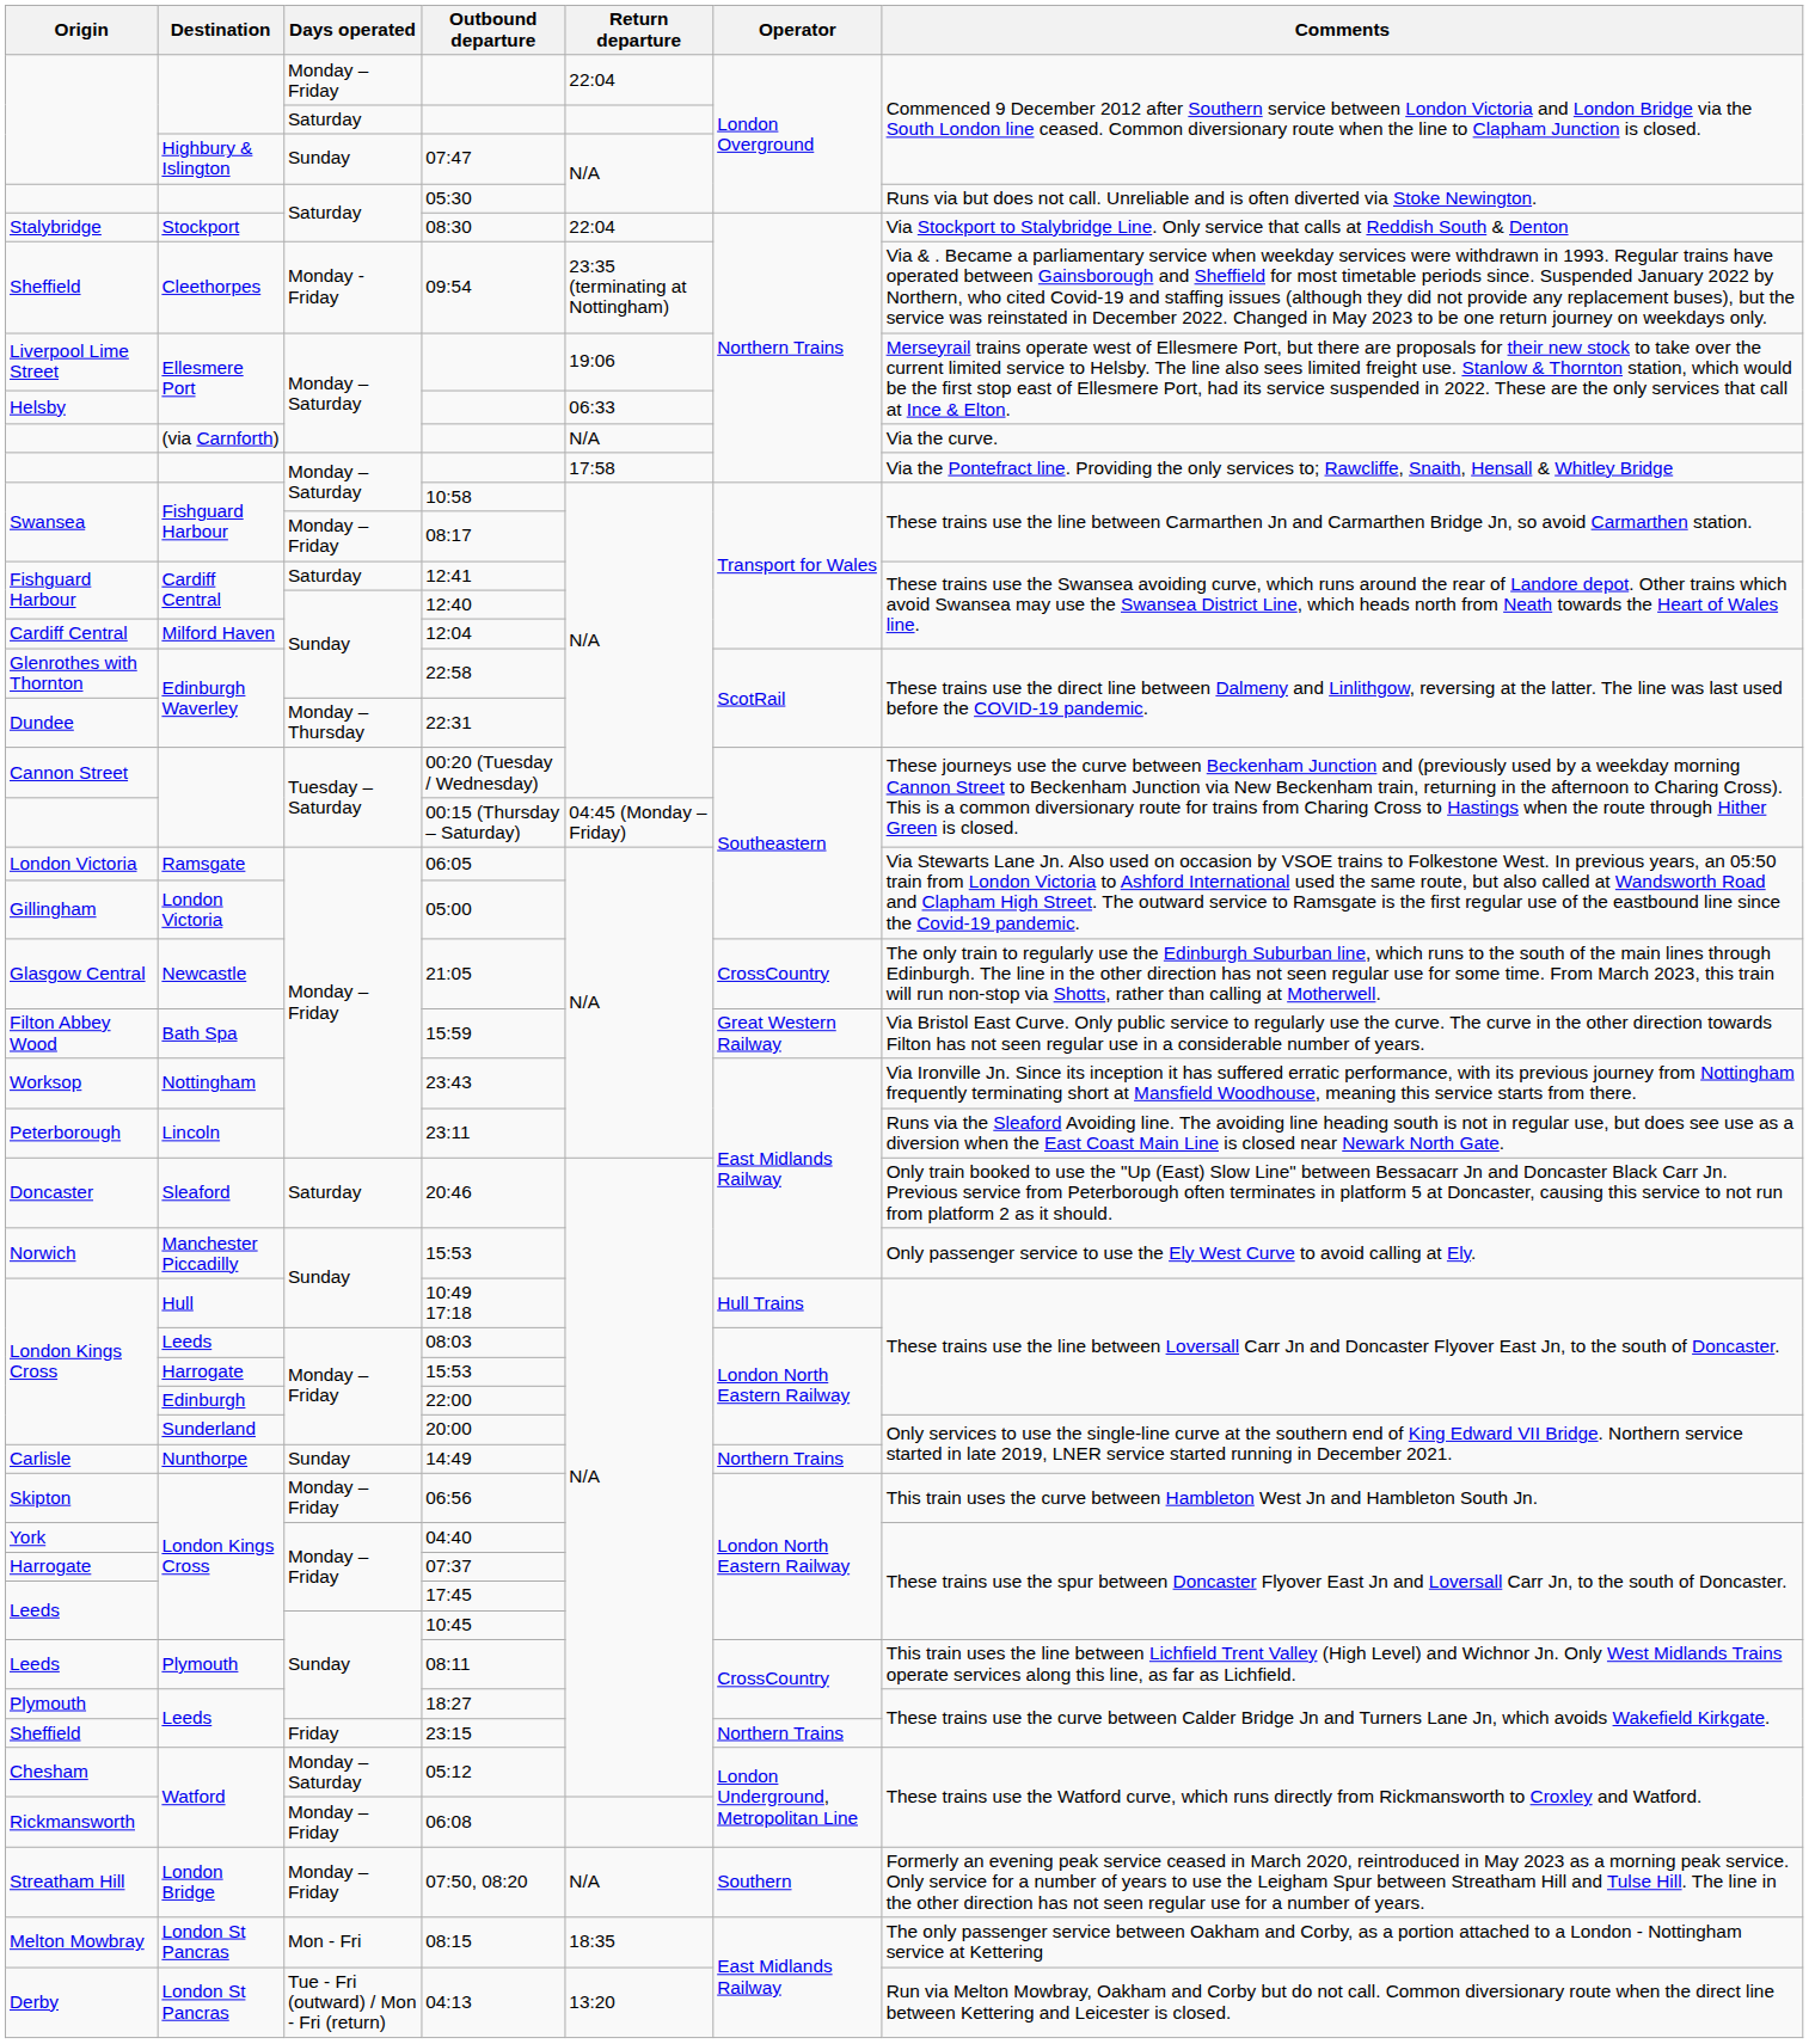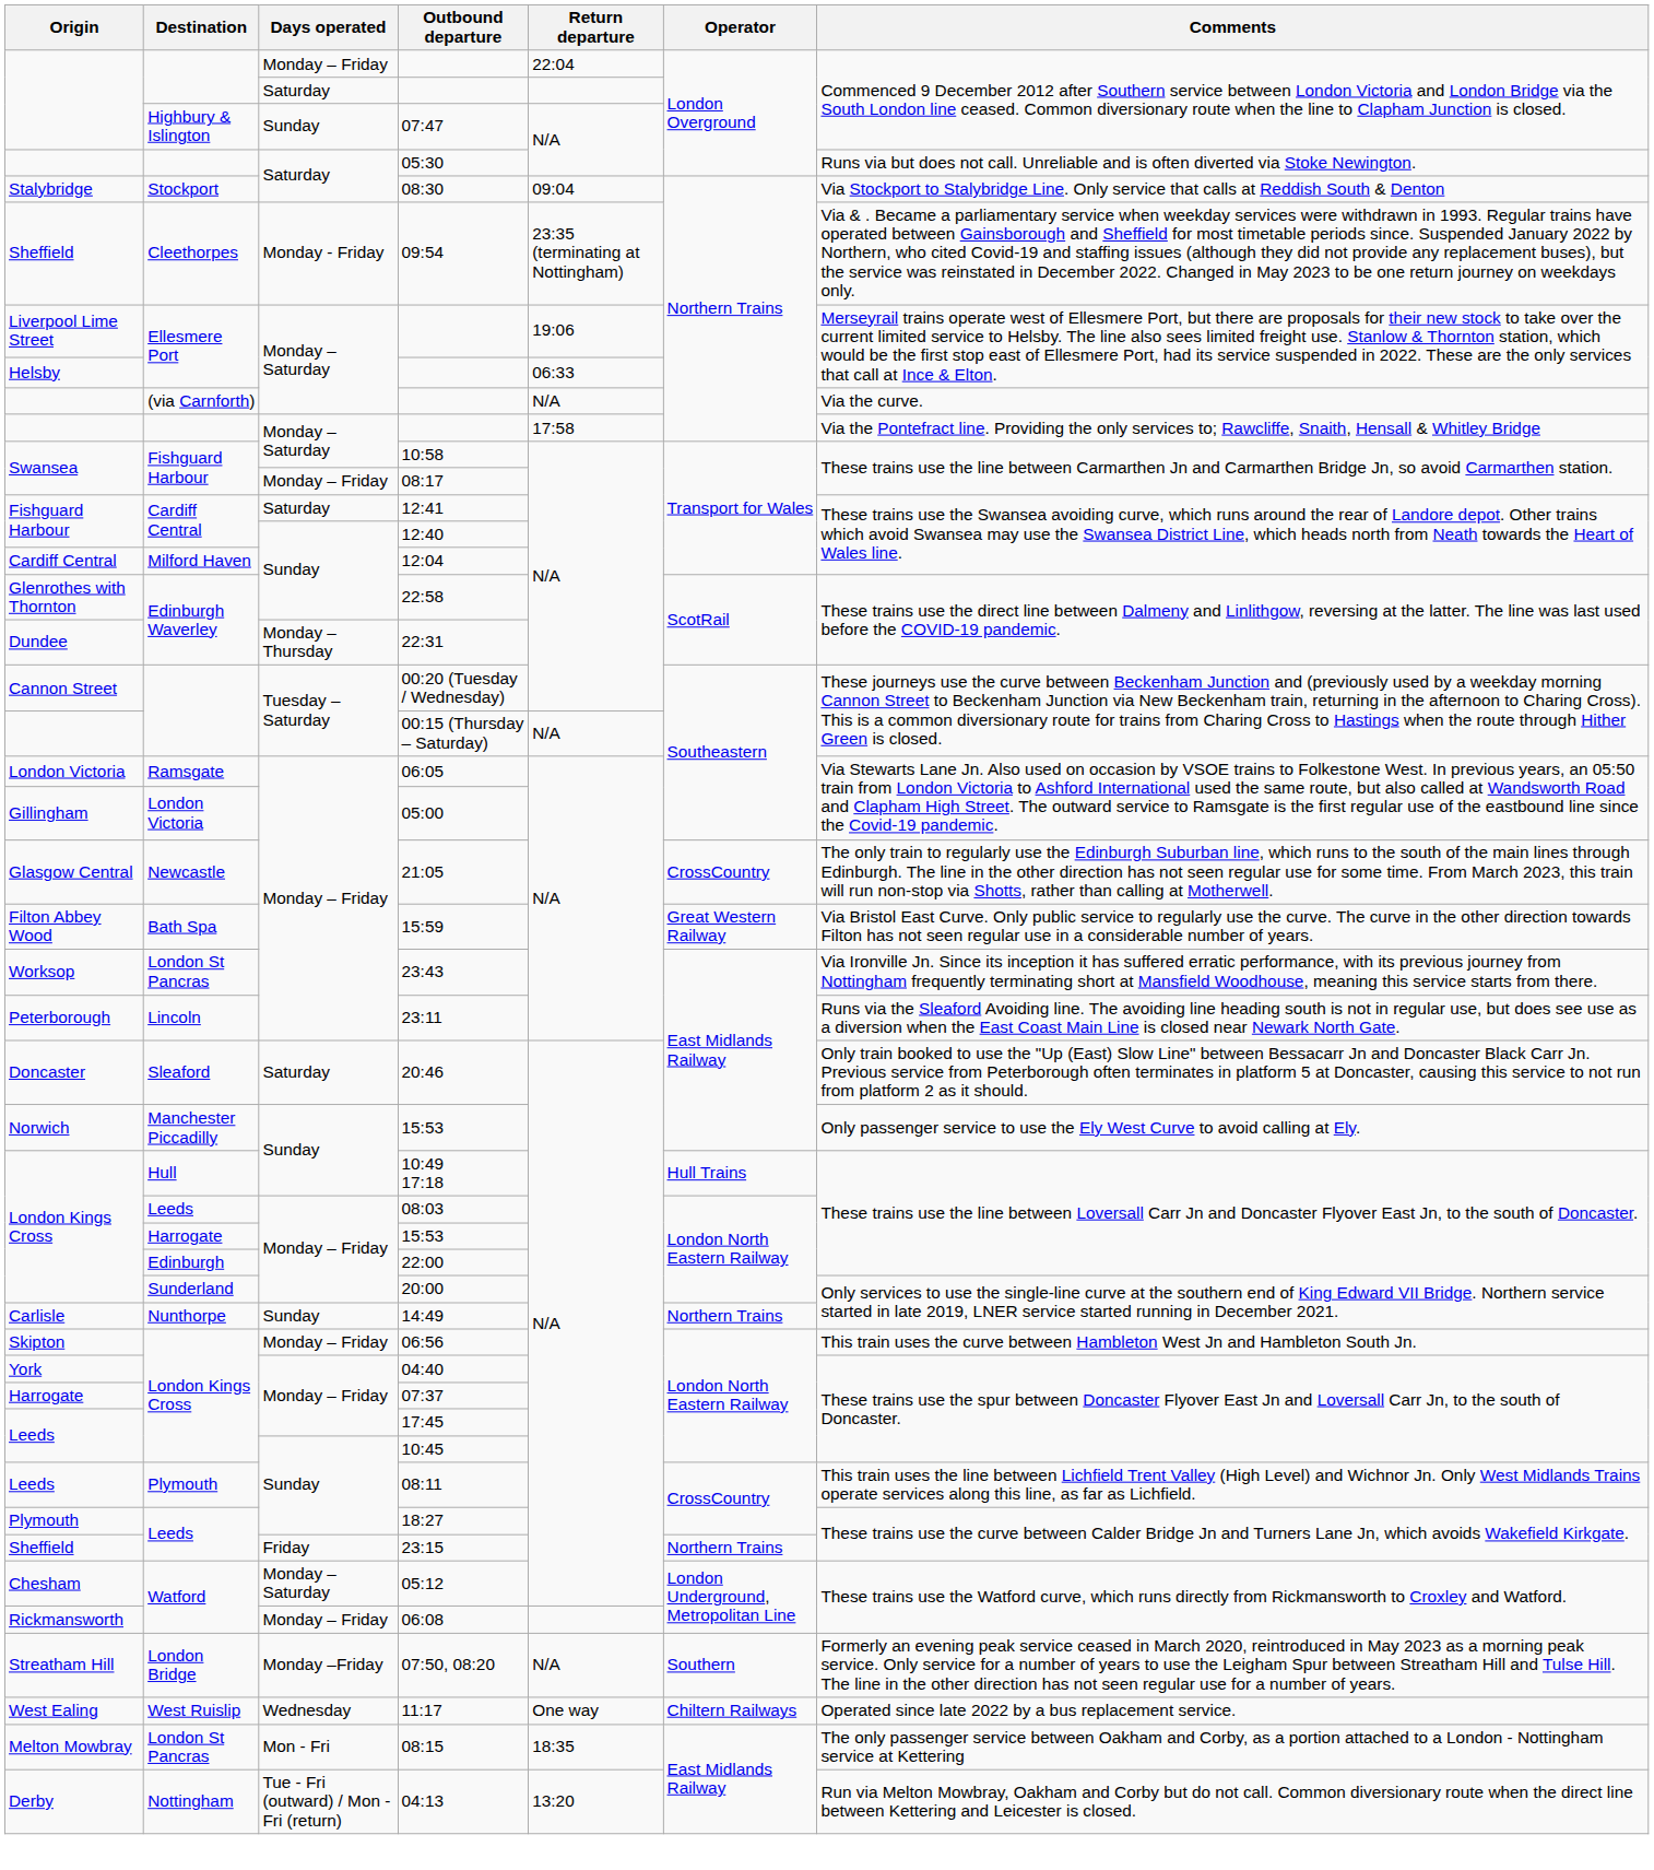 <table class="wikitable sortable">
 <tr>
 <th>Origin</th>
 <th>Destination</th>
 <th>Days operated</th>
 <th>Outbound<br>departure</th>
 <th>Return<br>departure</th>
 <th>Operator</th>
 <th class=unsortable>Comments</th>
 </tr>
 <tr>
 <td rowspan="3"></td>
 <td rowspan="2"></td>
 <td>Monday – Friday</td>
 <td></td>
 <td>22:04</td>
 <td rowspan="4"><a href='#'>London Overground</a></td>
 <td rowspan="3">Commenced 9 December 2012 after <a href='#'>Southern</a> service between <a href='#'>London Victoria</a> and <a href='#'>London Bridge</a> via the <a href='#'>South London line</a> ceased. Common diversionary route when the line to <a href='#'>Clapham Junction</a> is closed.</td>
 </tr>
 <tr>
 <td>Saturday</td>
 <td></td>
 <td></td>
 </tr>
 <tr>
 <td><a href='#'>Highbury & Islington</a></td>
 <td>Sunday</td>
 <td>07:47</td>
 <td rowspan="2">N/A</td>
 </tr>
 <tr>
 <td></td>
 <td></td>
 <td rowspan="2">Saturday</td>
 <td>05:30</td>
 <td>Runs via  but does not call. Unreliable and is often diverted via <a href='#'>Stoke Newington</a>.</td>
 </tr>
 <tr>
 <td><a href='#'>Stalybridge</a></td>
 <td><a href='#'>Stockport</a></td>
 <td>08:30</td>
-<td>22:04</td>
+<td>09:04</td>
 <td rowspan="6"><a href='#'>Northern Trains</a></td>
 <td>Via <a href='#'>Stockport to Stalybridge Line</a>. Only service that calls at <a href='#'>Reddish South</a> & <a href='#'>Denton</a></td>
 </tr>
 <tr>
 <td><a href='#'>Sheffield</a></td>
 <td><a href='#'>Cleethorpes</a></td>
 <td>Monday - Friday</td>
 <td>09:54</td>
 <td>23:35 (terminating at Nottingham)</td>
 <td>Via  & . Became a parliamentary service when weekday services were withdrawn in 1993. Regular trains have operated between <a href='#'>Gainsborough</a> and <a href='#'>Sheffield</a> for most timetable periods since. Suspended January 2022 by Northern, who cited Covid-19 and staffing issues (although they did not provide any replacement buses), but the service was reinstated in December 2022.  Changed in May 2023 to be one return journey on weekdays only. </td>
 </tr>
 <tr>
 <td><a href='#'>Liverpool Lime Street</a></td>
 <td rowspan="2"><a href='#'>Ellesmere Port</a></td>
 <td rowspan="3">Monday – Saturday</td>
 <td></td>
 <td>19:06</td>
 <td rowspan="2"><a href='#'>Merseyrail</a> trains operate west of Ellesmere Port, but there are proposals for <a href='#'>their new stock</a> to take over the current limited service to Helsby. The line also sees limited freight use. <a href='#'>Stanlow & Thornton</a> station, which would be the first stop east of Ellesmere Port, had its service suspended in 2022. These are the only services that call at <a href='#'>Ince & Elton</a>.</td>
 </tr>
 <tr>
 <td><a href='#'>Helsby</a></td>
 <td></td>
 <td>06:33</td>
 </tr>
 <tr>
 <td></td>
 <td> (via <a href='#'>Carnforth</a>)</td>
 <td></td>
 <td>N/A</td>
 <td>Via the  curve.</td>
 </tr>
 <tr>
 <td></td>
 <td></td>
 <td rowspan="2">Monday – Saturday</td>
 <td></td>
 <td>17:58</td>
 <td>Via the <a href='#'>Pontefract line</a>. Providing the only services to; <a href='#'>Rawcliffe</a>, <a href='#'>Snaith</a>, <a href='#'>Hensall</a> & <a href='#'>Whitley Bridge</a></td>
 </tr>
 <tr>
 <td rowspan="2"><a href='#'>Swansea</a></td>
 <td rowspan="2"><a href='#'>Fishguard Harbour</a></td>
 <td>10:58</td>
 <td rowspan="8">N/A</td>
 <td rowspan="5"><a href='#'>Transport for Wales</a></td>
 <td rowspan="2">These trains use the line between Carmarthen Jn and Carmarthen Bridge Jn, so avoid <a href='#'>Carmarthen</a> station.</td>
 </tr>
 <tr>
 <td>Monday – Friday</td>
 <td>08:17</td>
 </tr>
 <tr>
 <td rowspan="2"><a href='#'>Fishguard Harbour</a></td>
 <td rowspan="2"><a href='#'>Cardiff Central</a></td>
 <td>Saturday</td>
 <td>12:41</td>
 <td rowspan="3">These trains use the Swansea avoiding curve, which runs around the rear of <a href='#'>Landore depot</a>. Other trains which avoid Swansea may use the <a href='#'>Swansea District Line</a>, which heads north from <a href='#'>Neath</a> towards the <a href='#'>Heart of Wales line</a>.</td>
 </tr>
 <tr>
 <td rowspan="3">Sunday</td>
 <td>12:40</td>
 </tr>
 <tr>
 <td><a href='#'>Cardiff Central</a></td>
 <td><a href='#'>Milford Haven</a></td>
 <td>12:04</td>
 </tr>
 <tr>
 <td><a href='#'>Glenrothes with Thornton</a></td>
 <td rowspan="2"><a href='#'>Edinburgh Waverley</a></td>
 <td>22:58</td>
 <td rowspan="2"><a href='#'>ScotRail</a></td>
 <td rowspan="2">These trains use the direct line between <a href='#'>Dalmeny</a> and <a href='#'>Linlithgow</a>, reversing at the latter. The line was last used before the <a href='#'>COVID-19 pandemic</a>.</td>
 </tr>
 <tr>
 <td><a href='#'>Dundee</a></td>
 <td>Monday – Thursday</td>
 <td>22:31</td>
 </tr>
 <tr>
 <td><a href='#'>Cannon Street</a></td>
 <td rowspan="2"></td>
 <td rowspan="2">Tuesday – Saturday</td>
 <td>00:20 (Tuesday / Wednesday)</td>
 <td rowspan="4"><a href='#'>Southeastern</a></td>
 <td rowspan="2">These journeys use the curve between <a href='#'>Beckenham Junction</a> and  (previously used by a weekday morning <a href='#'>Cannon Street</a> to Beckenham Junction via New Beckenham train, returning in the afternoon to Charing Cross). This is a common diversionary route for trains from Charing Cross to <a href='#'>Hastings</a> when the route through <a href='#'>Hither Green</a> is closed.</td>
 </tr>
 <tr>
 <td></td>
 <td>00:15 (Thursday – Saturday)</td>
-<td>04:45 (Monday – Friday)</td>
+<td>N/A</td>
 </tr>
 <tr>
 <td><a href='#'>London Victoria</a></td>
 <td><a href='#'>Ramsgate</a></td>
 <td rowspan="6">Monday – Friday</td>
 <td>06:05</td>
 <td rowspan="6">N/A</td>
 <td rowspan="2">Via Stewarts Lane Jn. Also used on occasion by VSOE trains to Folkestone West. In previous years, an 05:50 train from <a href='#'>London Victoria</a> to <a href='#'>Ashford International</a> used the same route, but also called at <a href='#'>Wandsworth Road</a> and <a href='#'>Clapham High Street</a>. The outward service to Ramsgate is the first regular use of the eastbound line since the <a href='#'>Covid-19 pandemic</a>.</td>
 </tr>
 <tr>
 <td><a href='#'>Gillingham</a></td>
 <td><a href='#'>London Victoria</a></td>
 <td>05:00</td>
 </tr>
 <tr>
 <td><a href='#'>Glasgow Central</a></td>
 <td><a href='#'>Newcastle</a></td>
 <td>21:05</td>
 <td><a href='#'>CrossCountry</a></td>
 <td>The only train to regularly use the <a href='#'>Edinburgh Suburban line</a>, which runs to the south of the main lines through Edinburgh. The line in the other direction has not seen regular use for some time. From March 2023, this train will run non-stop via <a href='#'>Shotts</a>, rather than calling at <a href='#'>Motherwell</a>.</td>
 </tr>
 <tr>
 <td><a href='#'>Filton Abbey Wood</a></td>
 <td><a href='#'>Bath Spa</a></td>
 <td>15:59</td>
 <td><a href='#'>Great Western Railway</a></td>
 <td>Via Bristol East Curve. Only public service to regularly use the curve. The curve in the other direction towards Filton has not seen regular use in a considerable number of years.</td>
 </tr>
 <tr>
 <td><a href='#'>Worksop</a></td>
-<td><a href='#'>Nottingham</a></td>
+<td><a href='#'>London St Pancras</a></td>
 <td>23:43</td>
 <td rowspan="4"><a href='#'>East Midlands Railway</a></td>
 <td>Via Ironville Jn. Since its inception it has suffered erratic performance, with its previous journey from <a href='#'>Nottingham</a> frequently terminating short at <a href='#'>Mansfield Woodhouse</a>, meaning this service starts from there.</td>
 </tr>
 <tr>
 <td><a href='#'>Peterborough</a></td>
 <td><a href='#'>Lincoln</a></td>
 <td>23:11</td>
 <td>Runs via the <a href='#'>Sleaford</a> Avoiding line. The avoiding line heading south is not in regular use, but does see use as a diversion when the <a href='#'>East Coast Main Line</a> is closed near <a href='#'>Newark North Gate</a>.</td>
 </tr>
 <tr>
 <td><a href='#'>Doncaster</a></td>
 <td><a href='#'>Sleaford</a></td>
 <td>Saturday</td>
 <td>20:46</td>
 <td rowspan="17">N/A</td>
 <td>Only train booked to use the "Up (East) Slow Line" between Bessacarr Jn and Doncaster Black Carr Jn. Previous service from Peterborough often terminates in platform 5 at Doncaster, causing this service to not run from platform 2 as it should.</td>
 </tr>
 <tr>
 <td><a href='#'>Norwich</a></td>
 <td><a href='#'>Manchester Piccadilly</a></td>
 <td rowspan="2">Sunday</td>
 <td>15:53</td>
 <td>Only passenger service to use the <a href='#'>Ely West Curve</a> to avoid calling at <a href='#'>Ely</a>.</td>
 </tr>
 <tr>
 <td rowspan="5"><a href='#'>London Kings Cross</a></td>
 <td><a href='#'>Hull</a></td>
 <td>10:49<br>17:18</td>
 <td><a href='#'>Hull Trains</a></td>
 <td rowspan="4">These trains use the line between <a href='#'>Loversall</a> Carr Jn and Doncaster Flyover East Jn, to the south of <a href='#'>Doncaster</a>.</td>
 </tr>
 <tr>
 <td><a href='#'>Leeds</a></td>
 <td rowspan="4">Monday – Friday</td>
 <td>08:03</td>
 <td rowspan="4"><a href='#'>London North Eastern Railway</a></td>
 </tr>
 <tr>
 <td><a href='#'>Harrogate</a></td>
 <td>15:53</td>
 </tr>
 <tr>
 <td><a href='#'>Edinburgh</a></td>
 <td>22:00</td>
 </tr>
 <tr>
 <td><a href='#'>Sunderland</a></td>
 <td>20:00</td>
 <td rowspan="2">Only services to use the single-line curve at the southern end of <a href='#'>King Edward VII Bridge</a>. Northern service started in late 2019, LNER service started running in December 2021.</td>
 </tr>
 <tr>
 <td><a href='#'>Carlisle</a></td>
 <td><a href='#'>Nunthorpe</a></td>
 <td>Sunday</td>
 <td>14:49</td>
 <td><a href='#'>Northern Trains</a></td>
 </tr>
 <tr>
 <td><a href='#'>Skipton</a></td>
 <td rowspan="5"><a href='#'>London Kings Cross</a></td>
 <td>Monday – Friday</td>
 <td>06:56</td>
 <td rowspan="5"><a href='#'>London North Eastern Railway</a></td>
 <td>This train uses the curve between <a href='#'>Hambleton</a> West Jn and Hambleton South Jn.</td>
 </tr>
 <tr>
 <td><a href='#'>York</a></td>
 <td rowspan="3">Monday – Friday</td>
 <td>04:40</td>
 <td rowspan="4">These trains use the spur between <a href='#'>Doncaster</a> Flyover East Jn and <a href='#'>Loversall</a> Carr Jn, to the south of Doncaster.</td>
 </tr>
 <tr>
 <td><a href='#'>Harrogate</a></td>
 <td>07:37</td>
 </tr>
 <tr>
 <td rowspan="2"><a href='#'>Leeds</a></td>
 <td>17:45</td>
 </tr>
 <tr>
 <td rowspan="3">Sunday</td>
 <td>10:45</td>
 </tr>
 <tr>
 <td><a href='#'>Leeds</a></td>
 <td><a href='#'>Plymouth</a></td>
 <td>08:11</td>
 <td rowspan="2"><a href='#'>CrossCountry</a></td>
 <td>This train uses the line between <a href='#'>Lichfield Trent Valley</a> (High Level) and Wichnor Jn. Only <a href='#'>West Midlands Trains</a> operate services along this line, as far as Lichfield.</td>
 </tr>
 <tr>
 <td><a href='#'>Plymouth</a></td>
 <td rowspan="2"><a href='#'>Leeds</a></td>
 <td>18:27</td>
 <td rowspan="2">These trains use the curve between Calder Bridge Jn and Turners Lane Jn, which avoids <a href='#'>Wakefield Kirkgate</a>.</td>
 </tr>
 <tr>
 <td><a href='#'>Sheffield</a></td>
 <td>Friday</td>
 <td>23:15</td>
 <td><a href='#'>Northern Trains</a></td>
 </tr>
 <tr>
 <td><a href='#'>Chesham</a></td>
 <td rowspan="2"><a href='#'>Watford</a></td>
 <td>Monday – Saturday</td>
 <td>05:12</td>
 <td rowspan="2"><a href='#'>London Underground</a>, <a href='#'>Metropolitan Line</a></td>
 <td rowspan="2">These trains use the Watford curve, which runs directly from Rickmansworth to <a href='#'>Croxley</a> and Watford.</td>
 </tr>
 <tr>
 <td><a href='#'>Rickmansworth</a></td>
 <td>Monday – Friday</td>
 <td>06:08</td>
 <td></td>
 </tr>
 <tr>
 <td><a href='#'>Streatham Hill</a></td>
 <td><a href='#'>London Bridge</a></td>
 <td>Monday –Friday</td>
 <td>07:50, 08:20</td>
 <td>N/A</td>
 <td><a href='#'>Southern</a></td>
 <td>Formerly an evening peak service ceased in March 2020, reintroduced in May 2023 as a morning peak service. Only service for a number of years to use the Leigham Spur between Streatham Hill and <a href='#'>Tulse Hill</a>. The line in the other direction has not seen regular use for a number of years.</td>
 </tr>
 <tr>
+<td><a href='#'>West Ealing</a></td>
+<td><a href='#'>West Ruislip</a></td>
+<td>Wednesday</td>
+<td>11:17</td>
+<td>One way</td>
+<td><a href='#'>Chiltern Railways</a></td>
+<td>Operated since late 2022 by a bus replacement service.</td>
+</tr>
+<tr>
 <td><a href='#'>Melton Mowbray</a></td>
 <td><a href='#'>London St Pancras</a></td>
 <td>Mon - Fri</td>
 <td>08:15</td>
 <td>18:35</td>
 <td rowspan="2"><a href='#'>East Midlands Railway</a></td>
 <td>The only passenger service between Oakham and Corby, as a portion attached to a London - Nottingham service at Kettering</td>
 </tr>
 <tr>
 <td><a href='#'>Derby</a></td>
-<td><a href='#'>London St Pancras</a></td>
+<td><a href='#'>Nottingham</a></td>
 <td>Tue - Fri (outward) / Mon - Fri (return)</td>
 <td>04:13</td>
 <td>13:20</td>
 <td>Run via Melton Mowbray, Oakham and Corby but do not call. Common diversionary route when the direct line between Kettering and Leicester is closed.</td>
 </tr>
 </table>
